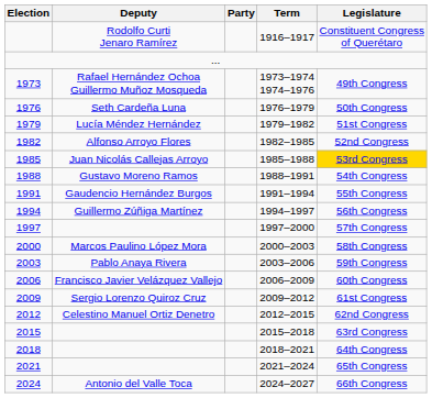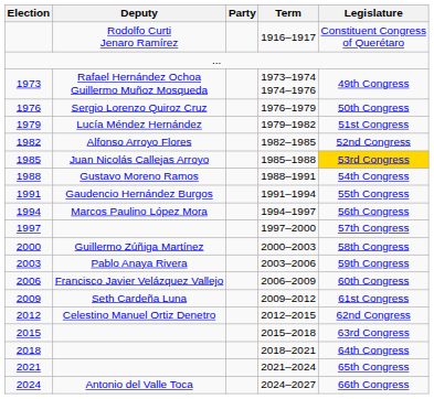 <table class="wikitable sortable" style="text-align: center">
 <tr>
 <th>Election</th>
 <th class="unsortable">Deputy</th>
 <th class="unsortable">Party</th>
 <th class="unsortable">Term</th>
 <th class="unsortable">Legislature</th>
 </tr>
 <tr>
 <td></td>
 <td><a href='#'>Rodolfo Curti</a><br><a href='#'>Jenaro Ramírez</a></td>
 <td></td>
 <td>1916–1917</td>
 <td><a href='#'>Constituent Congress<br>of Querétaro</a></td>
 </tr>
 <tr>
 <td colspan=5> ...</td>
 </tr>
 <tr>
 <td><a href='#'>1973</a></td>
 <td><a href='#'>Rafael Hernández Ochoa</a><br><a href='#'>Guillermo Muñoz Mosqueda</a></td>
 <td></td>
 <td>1973–1974<br>1974–1976</td>
 <td><a href='#'>49th Congress</a></td>
 </tr>
 <tr>
 <td><a href='#'>1976</a></td>
-<td><a href='#'>Seth Cardeña Luna</a></td>
+<td><a href='#'>Sergio Lorenzo Quiroz Cruz</a></td>
 <td></td>
 <td>1976–1979</td>
 <td><a href='#'>50th Congress</a></td>
 </tr>
 <tr>
 <td><a href='#'>1979</a></td>
 <td><a href='#'>Lucía Méndez Hernández</a></td>
 <td></td>
 <td>1979–1982</td>
 <td><a href='#'>51st Congress</a></td>
 </tr>
 <tr>
 <td><a href='#'>1982</a></td>
 <td><a href='#'>Alfonso Arroyo Flores</a></td>
 <td></td>
 <td>1982–1985</td>
 <td><a href='#'>52nd Congress</a></td>
 </tr>
 <tr>
 <td><a href='#'>1985</a></td>
 <td><a href='#'>Juan Nicolás Callejas Arroyo</a></td>
 <td></td>
 <td>1985–1988</td>
 <td style="background: gold;"><a href='#'>53rd Congress</a></td>
 </tr>
 <tr>
 <td><a href='#'>1988</a></td>
 <td><a href='#'>Gustavo Moreno Ramos</a></td>
 <td></td>
 <td>1988–1991</td>
 <td><a href='#'>54th Congress</a></td>
 </tr>
 <tr>
 <td><a href='#'>1991</a></td>
 <td><a href='#'>Gaudencio Hernández Burgos</a></td>
 <td></td>
 <td>1991–1994</td>
 <td><a href='#'>55th Congress</a></td>
 </tr>
 <tr>
 <td><a href='#'>1994</a></td>
-<td><a href='#'>Guillermo Zúñiga Martínez</a></td>
+<td><a href='#'>Marcos Paulino López Mora</a></td>
 <td></td>
 <td>1994–1997</td>
 <td><a href='#'>56th Congress</a></td>
 </tr>
 <tr>
 <td><a href='#'>1997</a></td>
 <td></td>
 <td></td>
 <td>1997–2000</td>
 <td><a href='#'>57th Congress</a></td>
 </tr>
 <tr>
 <td><a href='#'>2000</a></td>
-<td><a href='#'>Marcos Paulino López Mora</a></td>
+<td><a href='#'>Guillermo Zúñiga Martínez</a></td>
 <td></td>
 <td>2000–2003</td>
 <td><a href='#'>58th Congress</a></td>
 </tr>
 <tr>
 <td><a href='#'>2003</a></td>
 <td><a href='#'>Pablo Anaya Rivera</a></td>
 <td></td>
 <td>2003–2006</td>
 <td><a href='#'>59th Congress</a></td>
 </tr>
 <tr>
 <td><a href='#'>2006</a></td>
 <td><a href='#'>Francisco Javier Velázquez Vallejo</a></td>
 <td></td>
 <td>2006–2009</td>
 <td><a href='#'>60th Congress</a></td>
 </tr>
 <tr>
 <td><a href='#'>2009</a></td>
-<td><a href='#'>Sergio Lorenzo Quiroz Cruz</a></td>
+<td><a href='#'>Seth Cardeña Luna</a></td>
 <td></td>
 <td>2009–2012</td>
 <td><a href='#'>61st Congress</a></td>
 </tr>
 <tr>
 <td><a href='#'>2012</a></td>
 <td><a href='#'>Celestino Manuel Ortiz Denetro</a></td>
 <td></td>
 <td>2012–2015</td>
 <td><a href='#'>62nd Congress</a></td>
 </tr>
 <tr>
 <td><a href='#'>2015</a></td>
 <td></td>
 <td></td>
 <td>2015–2018</td>
 <td><a href='#'>63rd Congress</a></td>
 </tr>
 <tr>
 <td><a href='#'>2018</a></td>
 <td></td>
 <td></td>
 <td>2018–2021</td>
 <td><a href='#'>64th Congress</a></td>
 </tr>
 <tr>
 <td><a href='#'>2021</a></td>
 <td></td>
 <td></td>
 <td>2021–2024</td>
 <td><a href='#'>65th Congress</a></td>
 </tr>
 <tr>
 <td><a href='#'>2024</a></td>
 <td><a href='#'>Antonio del Valle Toca</a></td>
 <td></td>
 <td>2024–2027</td>
 <td><a href='#'>66th Congress</a></td>
 </tr>
 </table>
